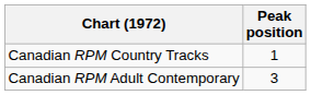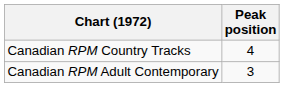 <table class="wikitable">
 <tr>
 <th align="left">Chart (1972)</th>
 <th align="center">Peak<br>position</th>
 </tr>
 <tr>
 <td align="left">Canadian <em>RPM</em> Country Tracks</td>
-<td align="center">1</td>
+<td align="center">4</td>
 </tr>
 <tr>
 <td align="left">Canadian <em>RPM</em> Adult Contemporary</td>
 <td align="center">3</td>
 </tr>
 </table>
